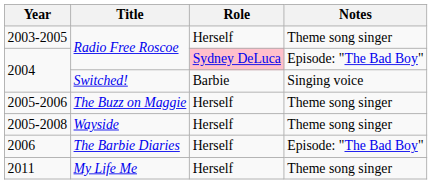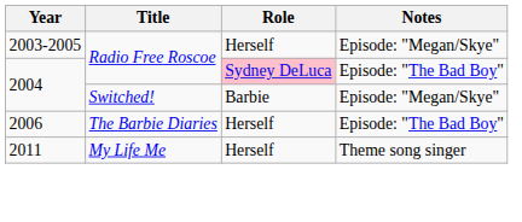 <table class="wikitable">
 <tr>
 <th>Year</th>
 <th>Title</th>
 <th>Role</th>
 <th>Notes</th>
 </tr>
 <tr>
 <td>2003-2005</td>
 <td rowspan="2"><em><a href='#'>Radio Free Roscoe</a></em></td>
 <td>Herself</td>
-<td>Theme song singer</td>
+<td>Episode: "Megan/Skye"</td>
 </tr>
 <tr>
 <td rowspan=2>2004</td>
 <td style="background: pink;"><a href='#'>Sydney DeLuca</a></td>
 <td>Episode: "<a href='#'>The Bad Boy</a>"</td>
 </tr>
 <tr>
 <td><em><a href='#'>Switched!</a></em></td>
 <td>Barbie</td>
-<td>Singing voice</td>
-</tr>
-<tr>
-<td>2005-2006</td>
-<td><em><a href='#'>The Buzz on Maggie</a></em></td>
-<td>Herself</td>
-<td>Theme song singer</td>
-</tr>
-<tr>
-<td>2005-2008</td>
-<td><em><a href='#'>Wayside</a></em></td>
-<td>Herself</td>
-<td>Theme song singer</td>
+<td>Episode: "Megan/Skye"</td>
 </tr>
 <tr>
 <td>2006</td>
 <td><em><a href='#'>The Barbie Diaries</a></em></td>
 <td>Herself</td>
 <td>Episode: "<a href='#'>The Bad Boy</a>"</td>
 </tr>
 <tr>
 <td>2011</td>
 <td><em><a href='#'>My Life Me</a></em></td>
 <td>Herself</td>
 <td>Theme song singer</td>
 </tr>
 </table>
